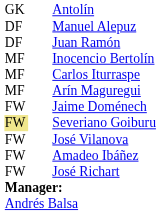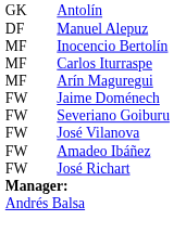 <table cellspacing="0" cellpadding="0" style="font-size:90%; margin:0.2em auto;">
 <tr>
 <th width="25"></th>
 <th width="25"></th>
 </tr>
 <tr>
 <td>GK</td>
 <td><strong> </strong></td>
 <td> <a href='#'>Antolín</a></td>
 </tr>
 <tr>
 <td>DF</td>
 <td><strong> </strong></td>
 <td> <a href='#'>Manuel Alepuz</a></td>
-</tr>
-<tr>
-<td>DF</td>
-<td><strong> </strong></td>
-<td> <a href='#'>Juan Ramón</a></td>
-<td> </td>
 </tr>
 <tr>
 <td>MF</td>
 <td><strong> </strong></td>
 <td> <a href='#'>Inocencio Bertolín</a></td>
 </tr>
 <tr>
 <td>MF</td>
 <td><strong> </strong></td>
 <td> <a href='#'>Carlos Iturraspe</a></td>
 </tr>
 <tr>
 <td>MF</td>
 <td><strong> </strong></td>
 <td> <a href='#'>Arín Maguregui</a></td>
 </tr>
 <tr>
 <td>FW</td>
 <td><strong> </strong></td>
 <td> <a href='#'>Jaime Doménech</a></td>
 </tr>
 <tr>
-<td style="background: khaki;">FW</td>
+<td>FW</td>
 <td><strong> </strong></td>
 <td> <a href='#'>Severiano Goiburu</a></td>
 </tr>
 <tr>
 <td>FW</td>
 <td><strong> </strong></td>
 <td> <a href='#'>José Vilanova</a></td>
 </tr>
 <tr>
 <td>FW</td>
 <td><strong> </strong></td>
 <td> <a href='#'>Amadeo Ibáñez</a></td>
 </tr>
 <tr>
 <td>FW</td>
 <td><strong> </strong></td>
 <td> <a href='#'>José Richart</a></td>
 </tr>
 <tr>
 <td colspan=3><strong>Manager:</strong></td>
 </tr>
 <tr>
 <td colspan=4> <a href='#'>Andrés Balsa</a></td>
 </tr>
 </table>
